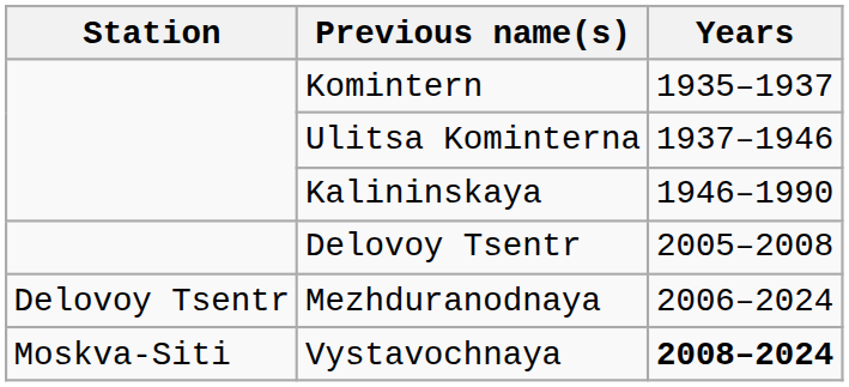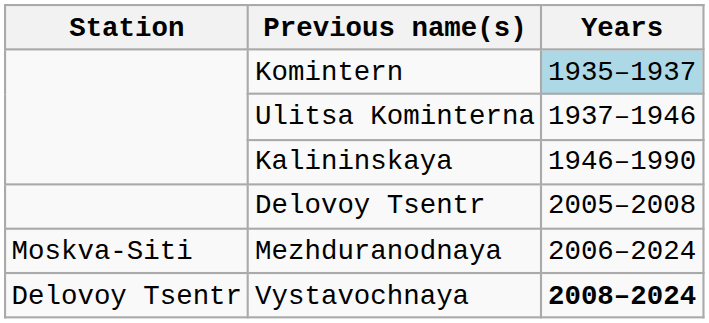 <table class="wikitable" style="border-collapse: collapse; text-align: left;">
 <tr>
 <th>Station</th>
 <th>Previous name(s)</th>
 <th>Years</th>
 </tr>
 <tr>
 <td style="text-align: left;" rowspan="3"></td>
 <td>Komintern</td>
-<td>1935–1937</td>
+<td style="background: lightblue;">1935–1937</td>
 </tr>
 <tr>
 <td style="text-align: left;">Ulitsa Kominterna</td>
 <td>1937–1946</td>
 </tr>
 <tr>
 <td style="text-align: left;">Kalininskaya</td>
 <td>1946–1990</td>
 </tr>
 <tr>
 <td style="text-align: left;"></td>
 <td>Delovoy Tsentr</td>
 <td>2005–2008</td>
 </tr>
 <tr>
-<td>Delovoy Tsentr</td>
+<td>Moskva-Siti</td>
 <td>Mezhduranodnaya</td>
 <td>2006–2024</td>
 </tr>
 <tr>
-<td>Moskva-Siti</td>
+<td>Delovoy Tsentr</td>
 <td>Vystavochnaya</td>
 <td><strong>2008–2024</strong></td>
 </tr>
 </table>
